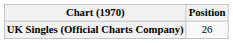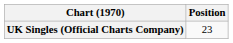 <table class="wikitable sortable plainrowheaders" style="text-align:center">
 <tr>
 <th>Chart (1970)</th>
 <th>Position</th>
 </tr>
 <tr>
 <th scope="row">UK Singles (Official Charts Company)</th>
-<td align="center">26</td>
+<td align="center">23</td>
 </tr>
 </table>
